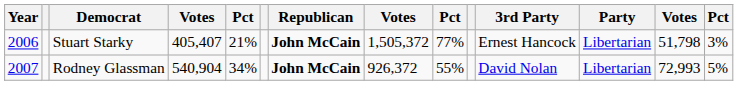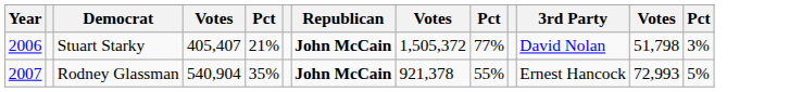 <table class="wikitable" style="margin:0.5em ; font-size:95%">
 <tr>
 <th>Year</th>
 <th></th>
 <th>Democrat</th>
 <th>Votes</th>
 <th>Pct</th>
 <th></th>
 <th>Republican</th>
 <th>Votes</th>
 <th>Pct</th>
 <th></th>
 <th>3rd Party</th>
-<th>Party</th>
 <th>Votes</th>
 <th>Pct</th>
 </tr>
 <tr>
 <td><a href='#'>2006</a></td>
 <td></td>
 <td>Stuart Starky</td>
 <td>405,407</td>
 <td>21%</td>
 <td></td>
 <td><strong>John McCain</strong></td>
 <td>1,505,372</td>
 <td>77%</td>
 <td></td>
-<td>Ernest Hancock</td>
-<td><a href='#'>Libertarian</a></td>
+<td><a href='#'>David Nolan</a></td>
 <td>51,798</td>
 <td>3%</td>
 </tr>
 <tr>
 <td><a href='#'>2007</a></td>
 <td></td>
 <td>Rodney Glassman</td>
 <td>540,904</td>
-<td>34%</td>
+<td>35%</td>
 <td></td>
 <td><strong>John McCain</strong></td>
-<td>926,372</td>
+<td>921,378</td>
 <td>55%</td>
 <td></td>
-<td><a href='#'>David Nolan</a></td>
-<td><a href='#'>Libertarian</a></td>
+<td>Ernest Hancock</td>
 <td>72,993</td>
 <td>5%</td>
 </tr>
 </table>
